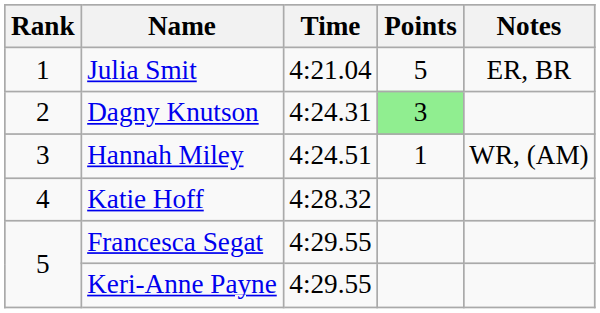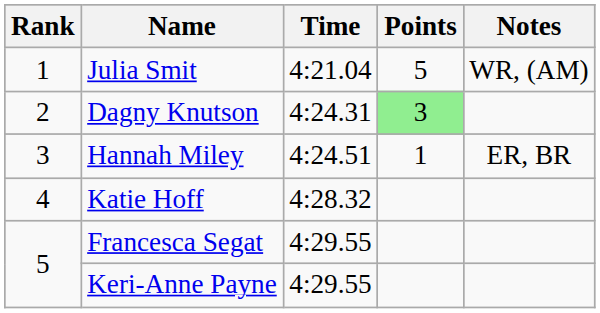 <table class="wikitable" style="text-align:center">
 <tr>
 <th>Rank</th>
 <th>Name</th>
 <th>Time</th>
 <th>Points</th>
 <th>Notes</th>
 </tr>
 <tr>
 <td>1</td>
 <td align="left"> <a href='#'>Julia Smit</a></td>
 <td>4:21.04</td>
 <td>5</td>
-<td>ER, BR</td>
+<td>WR, (AM)</td>
 </tr>
 <tr>
 <td>2</td>
 <td align="left"> <a href='#'>Dagny Knutson</a></td>
 <td>4:24.31</td>
 <td style="background: lightgreen;">3</td>
 <td></td>
 </tr>
 <tr>
 <td>3</td>
 <td align="left"> <a href='#'>Hannah Miley</a></td>
 <td>4:24.51</td>
 <td>1</td>
-<td>WR, (AM)</td>
+<td>ER, BR</td>
 </tr>
 <tr>
 <td>4</td>
 <td align="left"> <a href='#'>Katie Hoff</a></td>
 <td>4:28.32</td>
 <td></td>
 <td></td>
 </tr>
 <tr>
 <td rowspan="2">5</td>
 <td align="left"> <a href='#'>Francesca Segat</a></td>
 <td>4:29.55</td>
 <td></td>
 <td></td>
 </tr>
 <tr>
 <td align="left"> <a href='#'>Keri-Anne Payne</a></td>
 <td>4:29.55</td>
 <td></td>
 <td></td>
 </tr>
 </table>
